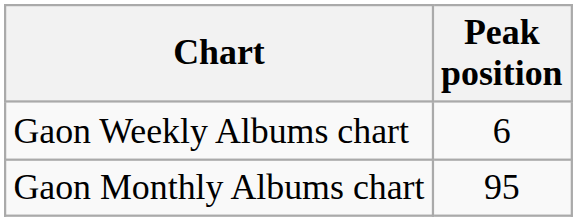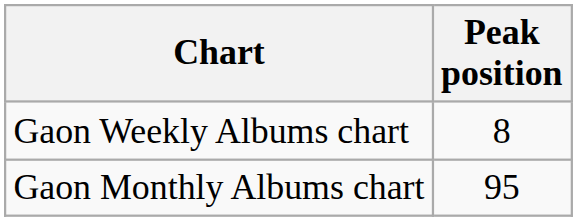 <table class="wikitable">
 <tr>
 <th>Chart</th>
 <th>Peak<br>position</th>
 </tr>
 <tr>
 <td>Gaon Weekly Albums chart</td>
-<td align="center">6</td>
+<td align="center">8</td>
 </tr>
 <tr>
 <td>Gaon Monthly Albums chart</td>
 <td align="center">95</td>
 </tr>
 </table>
